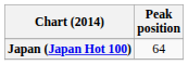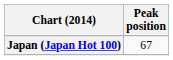 <table class="wikitable sortable plainrowheaders" style="text-align:center">
 <tr>
 <th scope="col">Chart (2014)</th>
 <th scope="col">Peak<br>position</th>
 </tr>
 <tr>
 </tr>
 <tr>
 </tr>
 <tr>
 </tr>
 <tr>
 <th scope="row">Japan (<a href='#'>Japan Hot 100</a>)</th>
-<td>64</td>
+<td>67</td>
 </tr>
 <tr>
 </tr>
 <tr>
 </tr>
 <tr>
 </tr>
 <tr>
 </tr>
 <tr>
 </tr>
 <tr>
 </tr>
 <tr>
 </tr>
 <tr>
 </tr>
 </table>
